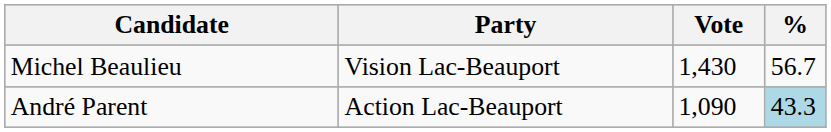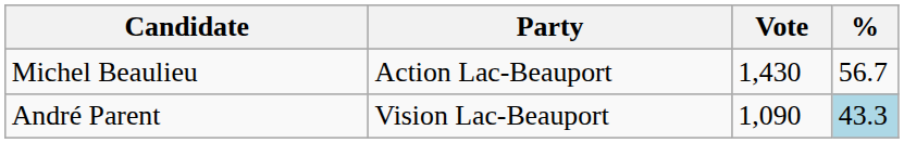 <table class="wikitable">
 <tr>
 <th bgcolor="#DDDDFF" width="200px">Candidate</th>
 <th bgcolor="#DDDDFF" width="200px">Party</th>
 <th bgcolor="#DDDDFF" width="50px">Vote</th>
 <th bgcolor="#DDDDFF" width="30px">%</th>
 </tr>
 <tr>
 <td>Michel Beaulieu</td>
-<td>Vision Lac-Beauport</td>
+<td>Action Lac-Beauport</td>
 <td>1,430</td>
 <td>56.7</td>
 </tr>
 <tr>
 <td>André Parent</td>
-<td>Action Lac-Beauport</td>
+<td>Vision Lac-Beauport</td>
 <td>1,090</td>
 <td style="background: lightblue;">43.3</td>
 </tr>
 </table>
